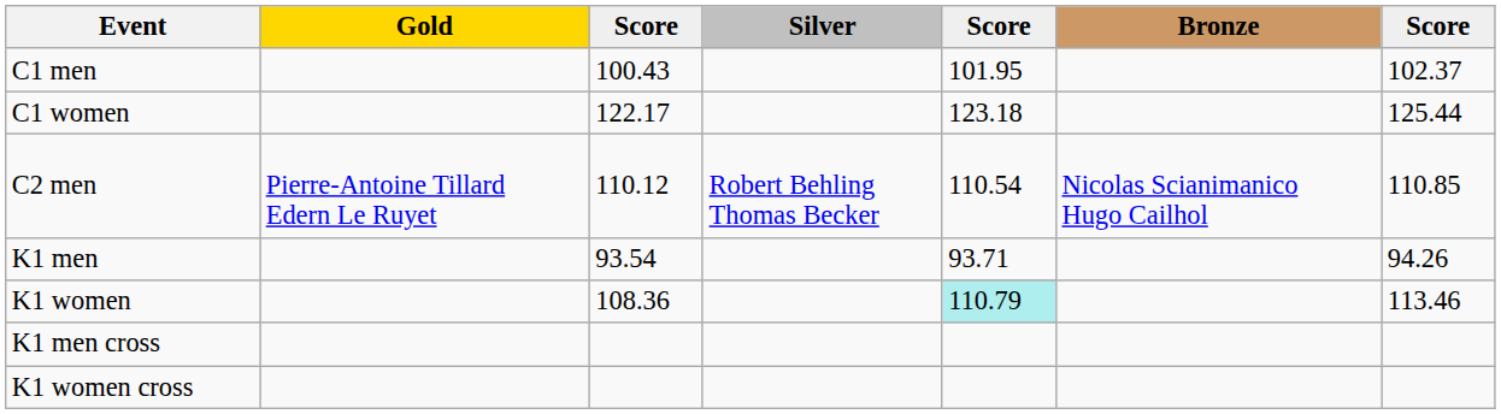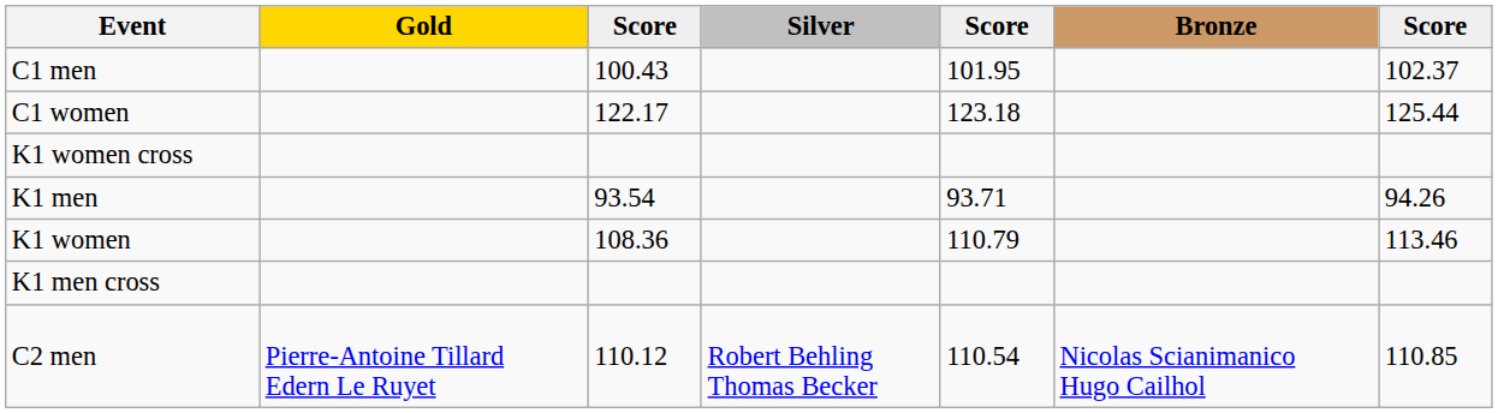 <table class="wikitable" width=100%>
 <tr>
 <th>Event</th>
 <td align=center bgcolor="gold"><strong>Gold</strong></td>
 <td align=center bgcolor="EFEFEF"><strong>Score</strong></td>
 <td align=center bgcolor="silver"><strong>Silver</strong></td>
 <td align=center bgcolor="EFEFEF"><strong>Score</strong></td>
 <td align=center bgcolor="CC9966"><strong>Bronze</strong></td>
 <td align=center bgcolor="EFEFEF"><strong>Score</strong></td>
 </tr>
 <tr>
 <td>C1 men</td>
 <td></td>
 <td>100.43</td>
 <td></td>
 <td>101.95</td>
 <td></td>
 <td>102.37</td>
 </tr>
 <tr>
 <td>C1 women</td>
 <td></td>
 <td>122.17</td>
 <td></td>
 <td>123.18</td>
 <td></td>
 <td>125.44</td>
 </tr>
 <tr>
-<td>C2 men</td>
-<td><br><a href='#'>Pierre-Antoine Tillard</a><br><a href='#'>Edern Le Ruyet</a></td>
-<td>110.12</td>
-<td><br><a href='#'>Robert Behling</a><br><a href='#'>Thomas Becker</a></td>
-<td>110.54</td>
-<td><br><a href='#'>Nicolas Scianimanico</a><br><a href='#'>Hugo Cailhol</a></td>
-<td>110.85</td>
+<td>K1 women cross</td>
+<td></td>
+<td></td>
+<td></td>
+<td></td>
+<td></td>
+<td></td>
 </tr>
 <tr>
 <td>K1 men</td>
 <td></td>
 <td>93.54</td>
 <td></td>
 <td>93.71</td>
 <td></td>
 <td>94.26</td>
 </tr>
 <tr>
 <td>K1 women</td>
 <td></td>
 <td>108.36</td>
 <td></td>
-<td style="background: paleturquoise;">110.79</td>
+<td>110.79</td>
 <td></td>
 <td>113.46</td>
 </tr>
 <tr>
 <td>K1 men cross</td>
 <td></td>
 <td></td>
 <td></td>
 <td></td>
 <td></td>
 <td></td>
 </tr>
 <tr>
-<td>K1 women cross</td>
-<td></td>
-<td></td>
-<td></td>
-<td></td>
-<td></td>
-<td></td>
+<td>C2 men</td>
+<td><br><a href='#'>Pierre-Antoine Tillard</a><br><a href='#'>Edern Le Ruyet</a></td>
+<td>110.12</td>
+<td><br><a href='#'>Robert Behling</a><br><a href='#'>Thomas Becker</a></td>
+<td>110.54</td>
+<td><br><a href='#'>Nicolas Scianimanico</a><br><a href='#'>Hugo Cailhol</a></td>
+<td>110.85</td>
 </tr>
 </table>
